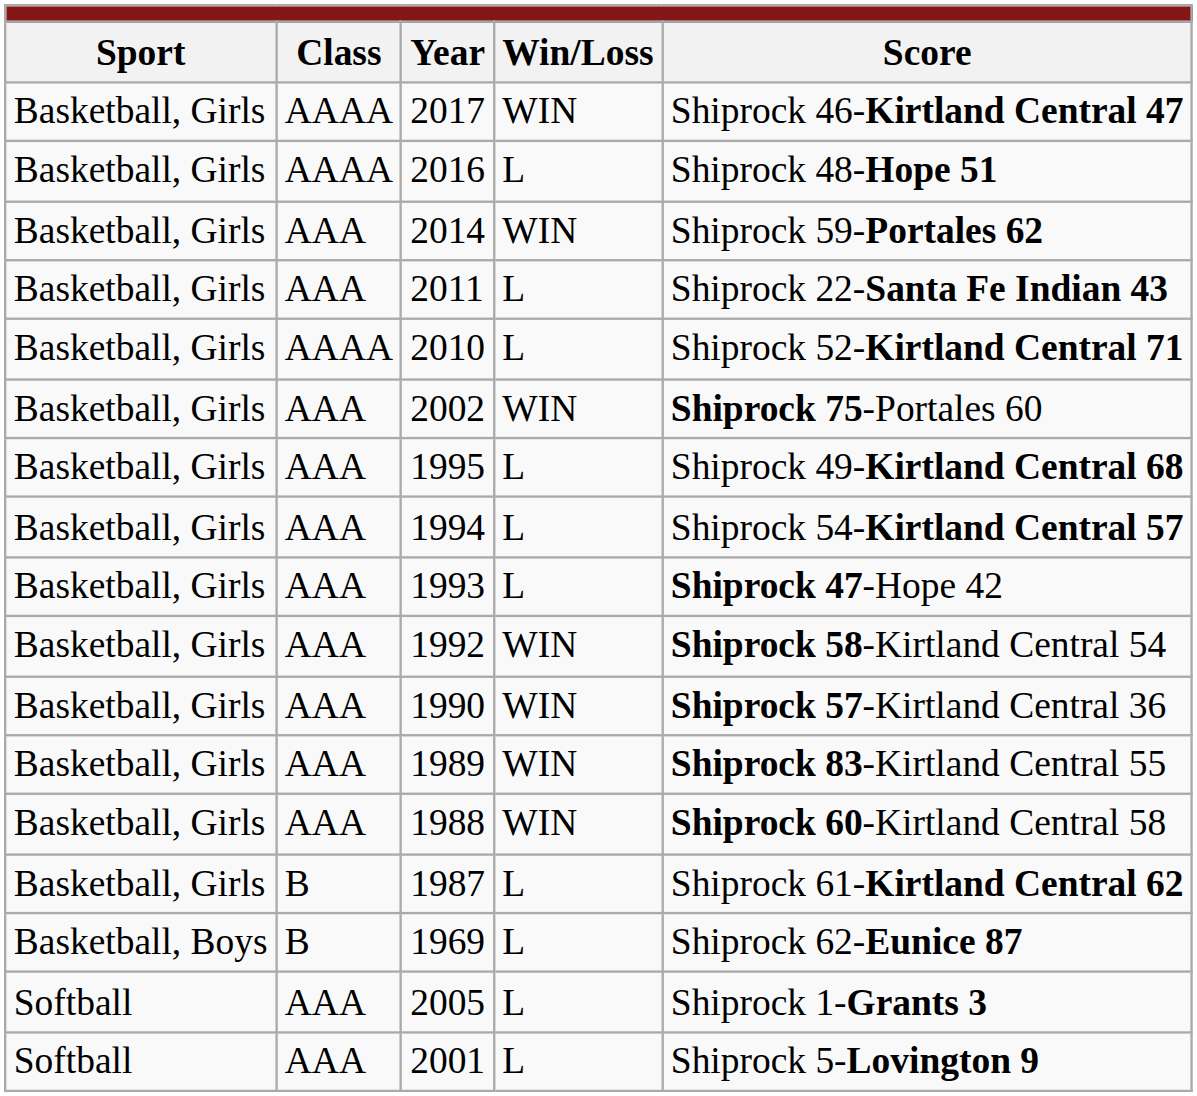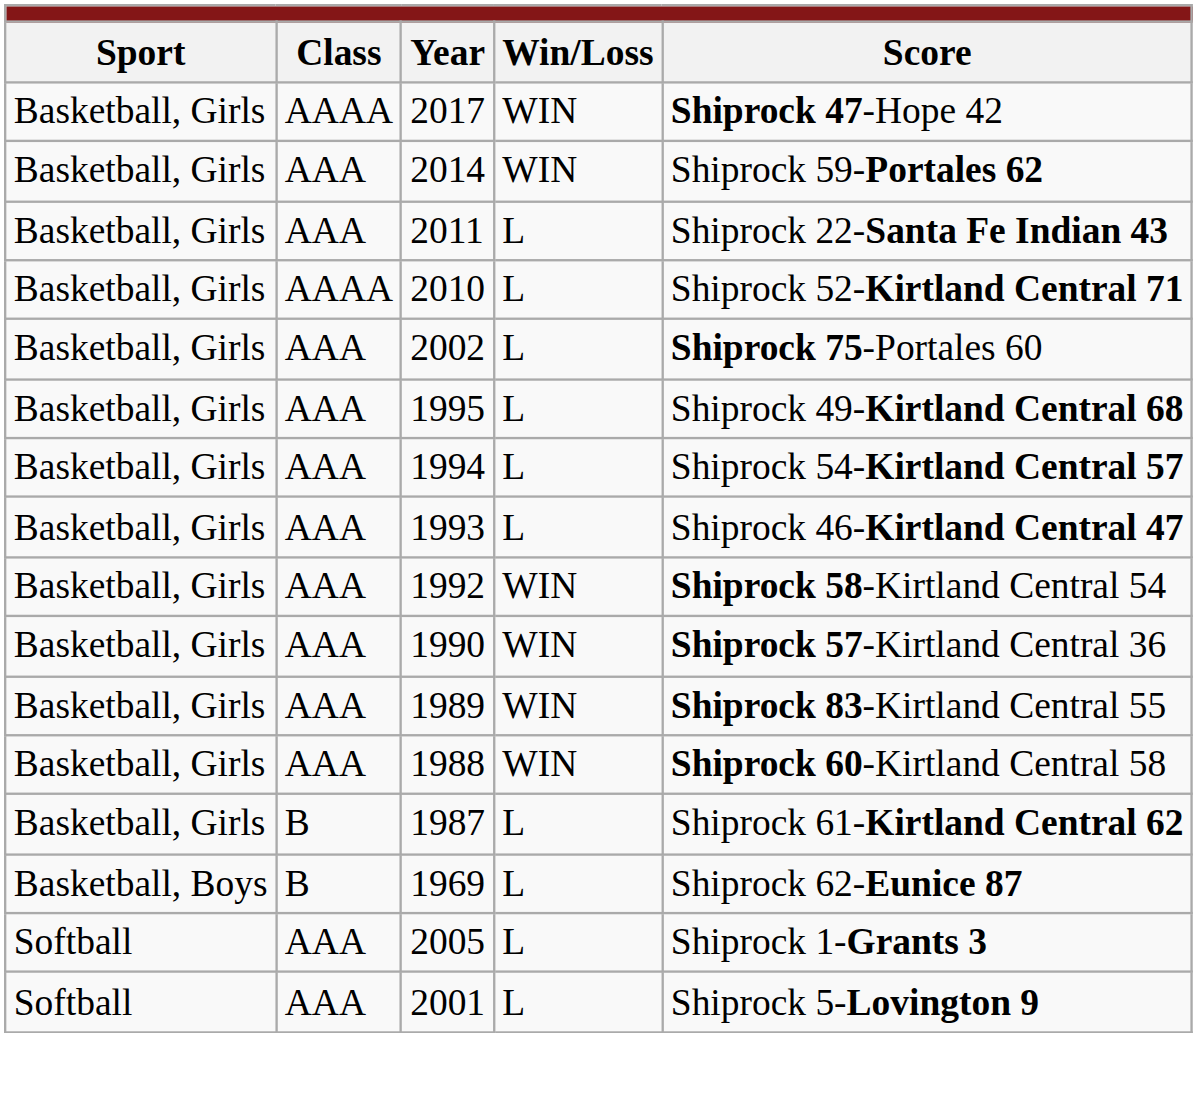 <table class="wikitable">
 <tr>
 <th colspan="5" style="background: #841617"></th>
 </tr>
 <tr>
 <th>Sport</th>
 <th>Class</th>
 <th>Year</th>
 <th>Win/Loss</th>
 <th>Score</th>
 </tr>
 <tr>
 <td>Basketball, Girls</td>
 <td>AAAA</td>
 <td>2017</td>
 <td>WIN</td>
-<td>Shiprock 46-<strong>Kirtland Central 47</strong></td>
-</tr>
-<tr>
-<td>Basketball, Girls</td>
-<td>AAAA</td>
-<td>2016</td>
-<td>L</td>
-<td>Shiprock 48-<strong>Hope 51</strong></td>
+<td><strong>Shiprock 47</strong>-Hope 42</td>
 </tr>
 <tr>
 <td>Basketball, Girls</td>
 <td>AAA</td>
 <td>2014</td>
 <td>WIN</td>
 <td>Shiprock 59-<strong>Portales 62</strong></td>
 </tr>
 <tr>
 <td>Basketball, Girls</td>
 <td>AAA</td>
 <td>2011</td>
 <td>L</td>
 <td>Shiprock 22-<strong>Santa Fe Indian 43</strong></td>
 </tr>
 <tr>
 <td>Basketball, Girls</td>
 <td>AAAA</td>
 <td>2010</td>
 <td>L</td>
 <td>Shiprock 52-<strong>Kirtland Central 71</strong></td>
 </tr>
 <tr>
 <td>Basketball, Girls</td>
 <td>AAA</td>
 <td>2002</td>
-<td>WIN</td>
+<td>L</td>
 <td><strong>Shiprock 75</strong>-Portales 60</td>
 </tr>
 <tr>
 <td>Basketball, Girls</td>
 <td>AAA</td>
 <td>1995</td>
 <td>L</td>
 <td>Shiprock 49-<strong>Kirtland Central 68</strong></td>
 </tr>
 <tr>
 <td>Basketball, Girls</td>
 <td>AAA</td>
 <td>1994</td>
 <td>L</td>
 <td>Shiprock 54-<strong>Kirtland Central 57</strong></td>
 </tr>
 <tr>
 <td>Basketball, Girls</td>
 <td>AAA</td>
 <td>1993</td>
 <td>L</td>
-<td><strong>Shiprock 47</strong>-Hope 42</td>
+<td>Shiprock 46-<strong>Kirtland Central 47</strong></td>
 </tr>
 <tr>
 <td>Basketball, Girls</td>
 <td>AAA</td>
 <td>1992</td>
 <td>WIN</td>
 <td><strong>Shiprock 58</strong>-Kirtland Central 54</td>
 </tr>
 <tr>
 <td>Basketball, Girls</td>
 <td>AAA</td>
 <td>1990</td>
 <td>WIN</td>
 <td><strong>Shiprock 57</strong>-Kirtland Central 36</td>
 </tr>
 <tr>
 <td>Basketball, Girls</td>
 <td>AAA</td>
 <td>1989</td>
 <td>WIN</td>
 <td><strong>Shiprock 83</strong>-Kirtland Central 55</td>
 </tr>
 <tr>
 <td>Basketball, Girls</td>
 <td>AAA</td>
 <td>1988</td>
 <td>WIN</td>
 <td><strong>Shiprock 60</strong>-Kirtland Central 58</td>
 </tr>
 <tr>
 <td>Basketball, Girls</td>
 <td>B</td>
 <td>1987</td>
 <td>L</td>
 <td>Shiprock 61-<strong>Kirtland Central 62</strong></td>
 </tr>
 <tr>
 <td>Basketball, Boys</td>
 <td>B</td>
 <td>1969</td>
 <td>L</td>
 <td>Shiprock 62-<strong>Eunice 87</strong></td>
 </tr>
 <tr>
 <td>Softball</td>
 <td>AAA</td>
 <td>2005</td>
 <td>L</td>
 <td>Shiprock 1-<strong>Grants 3</strong></td>
 </tr>
 <tr>
 <td>Softball</td>
 <td>AAA</td>
 <td>2001</td>
 <td>L</td>
 <td>Shiprock 5-<strong>Lovington 9</strong></td>
 </tr>
 </table>
